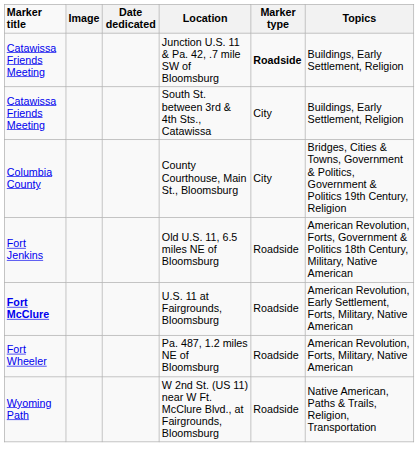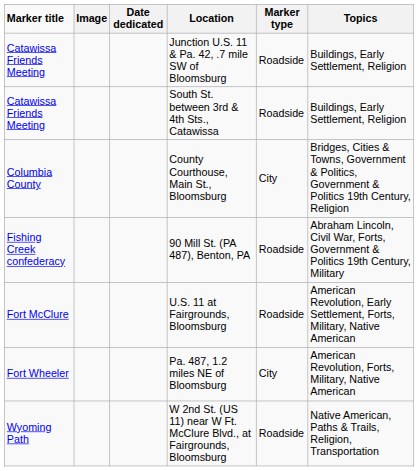 <table class="wikitable sortable" style="width:98%">
 <tr>
 <td><strong>Marker title</strong></td>
 <th class="unsortable"><strong>Image</strong></th>
 <th><strong>Date dedicated</strong></th>
 <th><strong>Location</strong></th>
 <th><strong>Marker type</strong></th>
 <th><strong>Topics</strong></th>
 </tr>
 <tr ->
 <td><a href='#'>Catawissa Friends Meeting</a></td>
 <td></td>
 <td></td>
 <td>Junction U.S. 11 & Pa. 42, .7 mile SW of Bloomsburg<br><small></small></td>
-<td><strong>Roadside</strong></td>
+<td>Roadside</td>
 <td>Buildings, Early Settlement, Religion</td>
 </tr>
 <tr ->
 <td><a href='#'>Catawissa Friends Meeting</a></td>
 <td></td>
 <td></td>
 <td>South St. between 3rd & 4th Sts., Catawissa<br><small></small></td>
-<td>City</td>
+<td>Roadside</td>
 <td>Buildings, Early Settlement, Religion</td>
 </tr>
 <tr ->
 <td><a href='#'>Columbia County</a></td>
 <td></td>
 <td></td>
 <td>County Courthouse, Main St., Bloomsburg<br><small></small></td>
 <td>City</td>
 <td>Bridges, Cities & Towns, Government & Politics, Government & Politics 19th Century, Religion</td>
 </tr>
 <tr ->
-<td><a href='#'>Fort Jenkins</a></td>
+<td><a href='#'>Fishing Creek confederacy</a></td>
 <td></td>
 <td></td>
-<td>Old U.S. 11, 6.5 miles NE of Bloomsburg<br><small></small></td>
+<td>90 Mill St. (PA 487), Benton, PA<br><small></small></td>
 <td>Roadside</td>
-<td>American Revolution, Forts, Government & Politics 18th Century, Military, Native American</td>
+<td>Abraham Lincoln, Civil War, Forts, Government & Politics 19th Century, Military</td>
 </tr>
 <tr ->
-<td><strong><a href='#'>Fort McClure</a></strong></td>
+<td><a href='#'>Fort McClure</a></td>
 <td></td>
 <td></td>
 <td>U.S. 11 at Fairgrounds, Bloomsburg<br><small></small></td>
 <td>Roadside</td>
 <td>American Revolution, Early Settlement, Forts, Military, Native American</td>
 </tr>
 <tr ->
 <td><a href='#'>Fort Wheeler</a></td>
 <td></td>
 <td></td>
 <td>Pa. 487, 1.2 miles NE of Bloomsburg<br><small></small></td>
-<td>Roadside</td>
+<td>City</td>
 <td>American Revolution, Forts, Military, Native American</td>
 </tr>
 <tr ->
 <td><a href='#'>Wyoming Path</a></td>
 <td></td>
 <td></td>
 <td>W 2nd St. (US 11) near W Ft. McClure Blvd., at Fairgrounds, Bloomsburg<br><small></small></td>
 <td>Roadside</td>
 <td>Native American, Paths & Trails, Religion, Transportation</td>
 </tr>
 </table>
